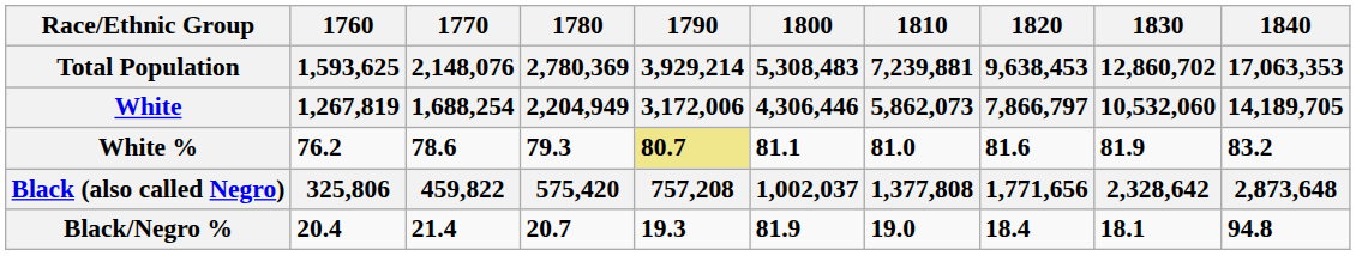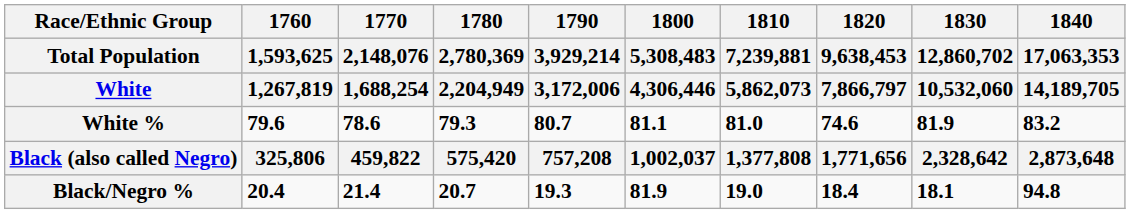 <table class="wikitable">
 <tr>
 <th>Race/Ethnic Group</th>
 <th>1760</th>
 <th>1770</th>
 <th>1780</th>
 <th>1790</th>
 <th>1800</th>
 <th>1810</th>
 <th>1820</th>
 <th>1830</th>
 <th>1840</th>
 </tr>
 <tr>
 <th>Total Population</th>
 <th>1,593,625</th>
 <th>2,148,076</th>
 <th>2,780,369</th>
 <th>3,929,214</th>
 <th>5,308,483</th>
 <th>7,239,881</th>
 <th>9,638,453</th>
 <th>12,860,702</th>
 <th>17,063,353</th>
 </tr>
 <tr>
 <th><a href='#'>White</a></th>
 <th>1,267,819</th>
 <th>1,688,254</th>
 <th>2,204,949</th>
 <th>3,172,006</th>
 <th>4,306,446</th>
 <th>5,862,073</th>
 <th>7,866,797</th>
 <th>10,532,060</th>
 <th>14,189,705</th>
 </tr>
 <tr>
 <th>White %</th>
-<td><strong>76.2</strong></td>
+<td><strong>79.6</strong></td>
 <td><strong>78.6</strong></td>
 <td><strong>79.3</strong></td>
-<td style="background: khaki;"><strong>80.7</strong></td>
+<td><strong>80.7</strong></td>
 <td><strong>81.1</strong></td>
 <td><strong>81.0</strong></td>
-<td><strong>81.6</strong></td>
+<td><strong>74.6</strong></td>
 <td><strong>81.9</strong></td>
 <td><strong>83.2</strong></td>
 </tr>
 <tr>
 <th><a href='#'>Black</a> (also called <a href='#'>Negro</a>)</th>
 <th>325,806</th>
 <th>459,822</th>
 <th>575,420</th>
 <th>757,208</th>
 <th>1,002,037</th>
 <th>1,377,808</th>
 <th>1,771,656</th>
 <th>2,328,642</th>
 <th>2,873,648</th>
 </tr>
 <tr>
 <th>Black/Negro %</th>
 <td><strong>20.4</strong></td>
 <td><strong>21.4</strong></td>
 <td><strong>20.7</strong></td>
 <td><strong>19.3</strong></td>
 <td><strong>81.9</strong></td>
 <td><strong>19.0</strong></td>
 <td><strong>18.4</strong></td>
 <td><strong>18.1</strong></td>
 <td><strong>94.8</strong></td>
 </tr>
 </table>
